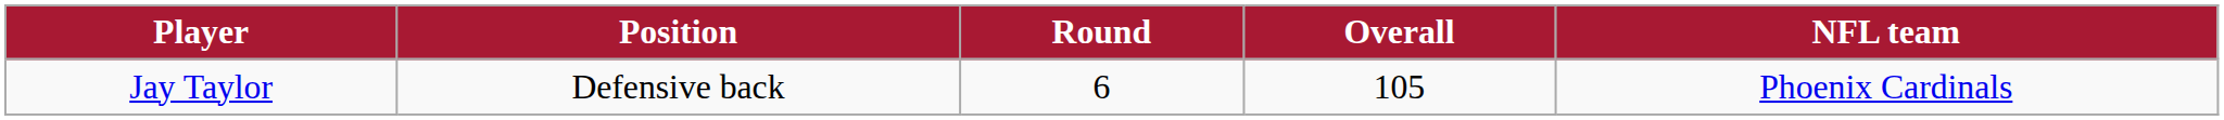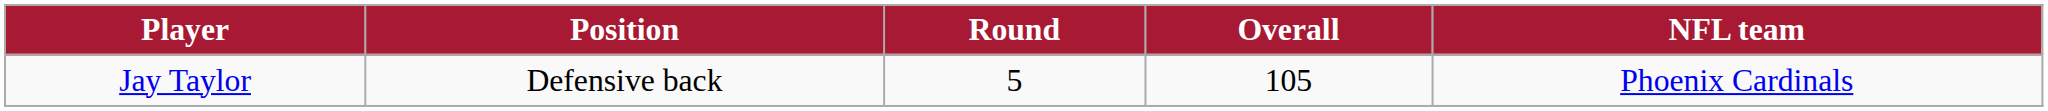 <table class="wikitable" width="65%">
 <tr align="center" style="background:#A81933;color:#FFFFFF;">
 <td><strong>Player</strong></td>
 <td><strong>Position</strong></td>
 <td><strong>Round</strong></td>
 <td><strong>Overall</strong></td>
 <td><strong>NFL team</strong></td>
 </tr>
 <tr align="center" bgcolor="">
 <td><a href='#'>Jay Taylor</a></td>
 <td>Defensive back</td>
-<td>6</td>
+<td>5</td>
 <td>105</td>
 <td><a href='#'>Phoenix Cardinals</a></td>
 </tr>
 </table>
